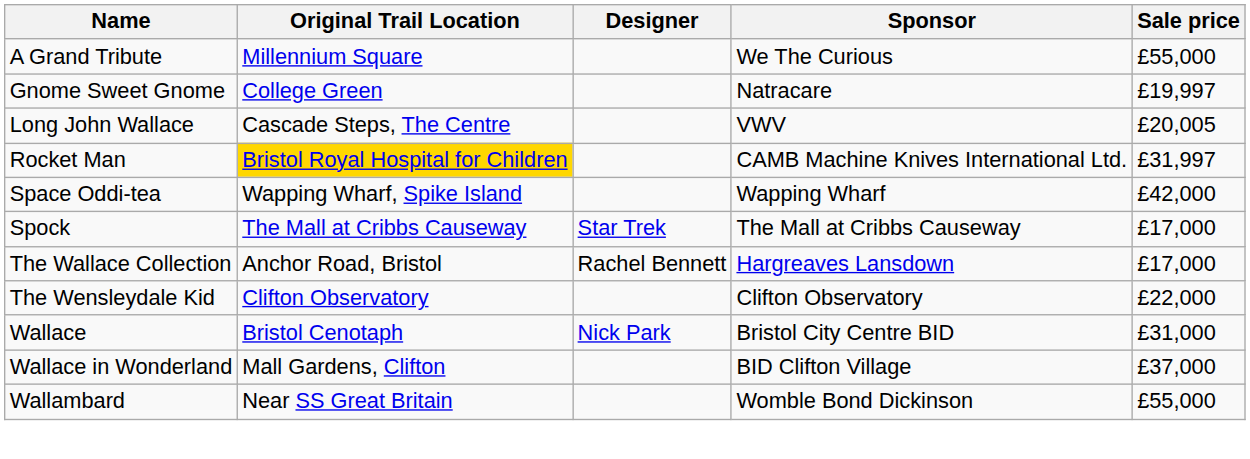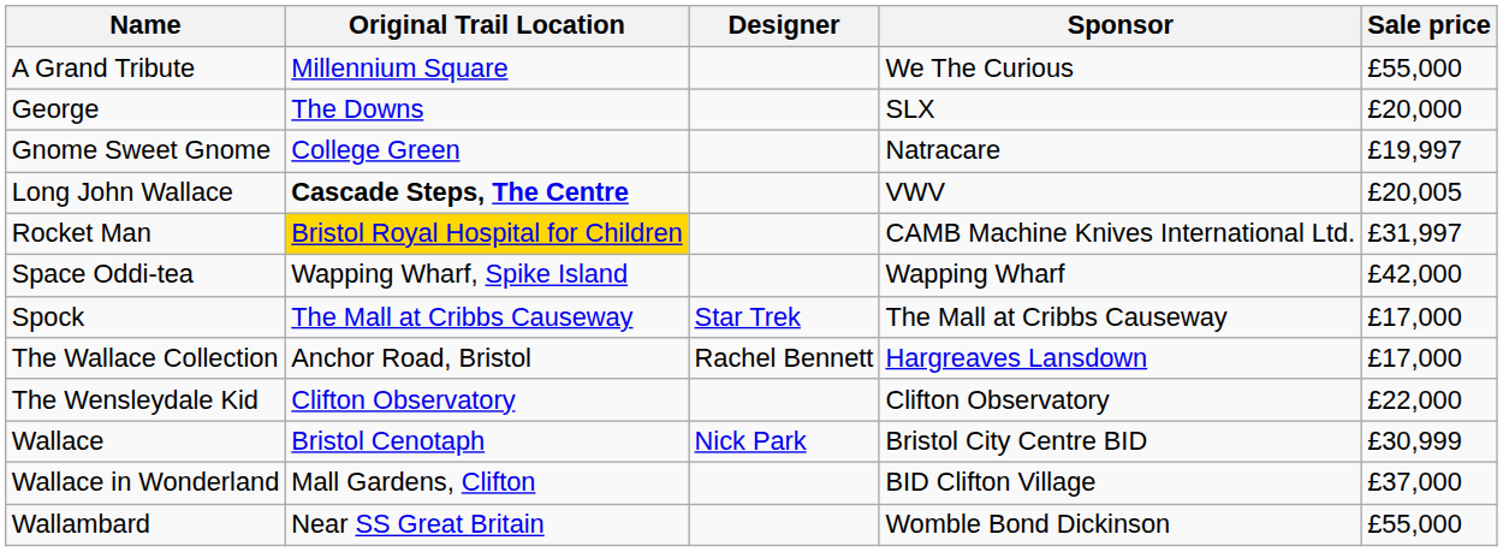 <table class="wikitable sortable">
 <tr>
 <th>Name</th>
 <th>Original Trail Location</th>
 <th>Designer</th>
 <th>Sponsor</th>
 <th>Sale price</th>
 </tr>
 <tr>
 <td>A Grand Tribute</td>
 <td><a href='#'>Millennium Square</a></td>
 <td></td>
 <td>We The Curious</td>
 <td>£55,000</td>
 </tr>
 <tr>
+<td>George</td>
+<td><a href='#'>The Downs</a></td>
+<td></td>
+<td>SLX</td>
+<td>£20,000</td>
+</tr>
+<tr>
 <td>Gnome Sweet Gnome</td>
 <td><a href='#'>College Green</a></td>
 <td></td>
 <td>Natracare</td>
 <td>£19,997</td>
 </tr>
 <tr>
 <td>Long John Wallace</td>
-<td>Cascade Steps, <a href='#'>The Centre</a></td>
+<td><strong>Cascade Steps, <a href='#'>The Centre</a></strong></td>
 <td></td>
 <td>VWV</td>
 <td>£20,005</td>
 </tr>
 <tr>
 <td>Rocket Man</td>
 <td style="background: gold;"><a href='#'>Bristol Royal Hospital for Children</a></td>
 <td></td>
 <td>CAMB Machine Knives International Ltd.</td>
 <td>£31,997</td>
 </tr>
 <tr>
 <td>Space Oddi-tea</td>
 <td>Wapping Wharf, <a href='#'>Spike Island</a></td>
 <td></td>
 <td>Wapping Wharf</td>
 <td>£42,000</td>
 </tr>
 <tr>
 <td>Spock</td>
 <td><a href='#'>The Mall at Cribbs Causeway</a></td>
 <td><a href='#'>Star Trek</a></td>
 <td>The Mall at Cribbs Causeway</td>
 <td>£17,000</td>
 </tr>
 <tr>
 <td>The Wallace Collection</td>
 <td>Anchor Road, Bristol</td>
 <td>Rachel Bennett</td>
 <td><a href='#'>Hargreaves Lansdown</a></td>
 <td>£17,000</td>
 </tr>
 <tr>
 <td>The Wensleydale Kid</td>
 <td><a href='#'>Clifton Observatory</a></td>
 <td></td>
 <td>Clifton Observatory</td>
 <td>£22,000</td>
 </tr>
 <tr>
 <td>Wallace</td>
 <td><a href='#'>Bristol Cenotaph</a></td>
 <td><a href='#'>Nick Park</a></td>
 <td>Bristol City Centre BID</td>
-<td>£31,000</td>
+<td>£30,999</td>
 </tr>
 <tr>
 <td>Wallace in Wonderland</td>
 <td>Mall Gardens, <a href='#'>Clifton</a></td>
 <td></td>
 <td>BID Clifton Village</td>
 <td>£37,000</td>
 </tr>
 <tr>
 <td>Wallambard</td>
 <td>Near <a href='#'>SS Great Britain</a></td>
 <td></td>
 <td>Womble Bond Dickinson</td>
 <td>£55,000</td>
 </tr>
 </table>
